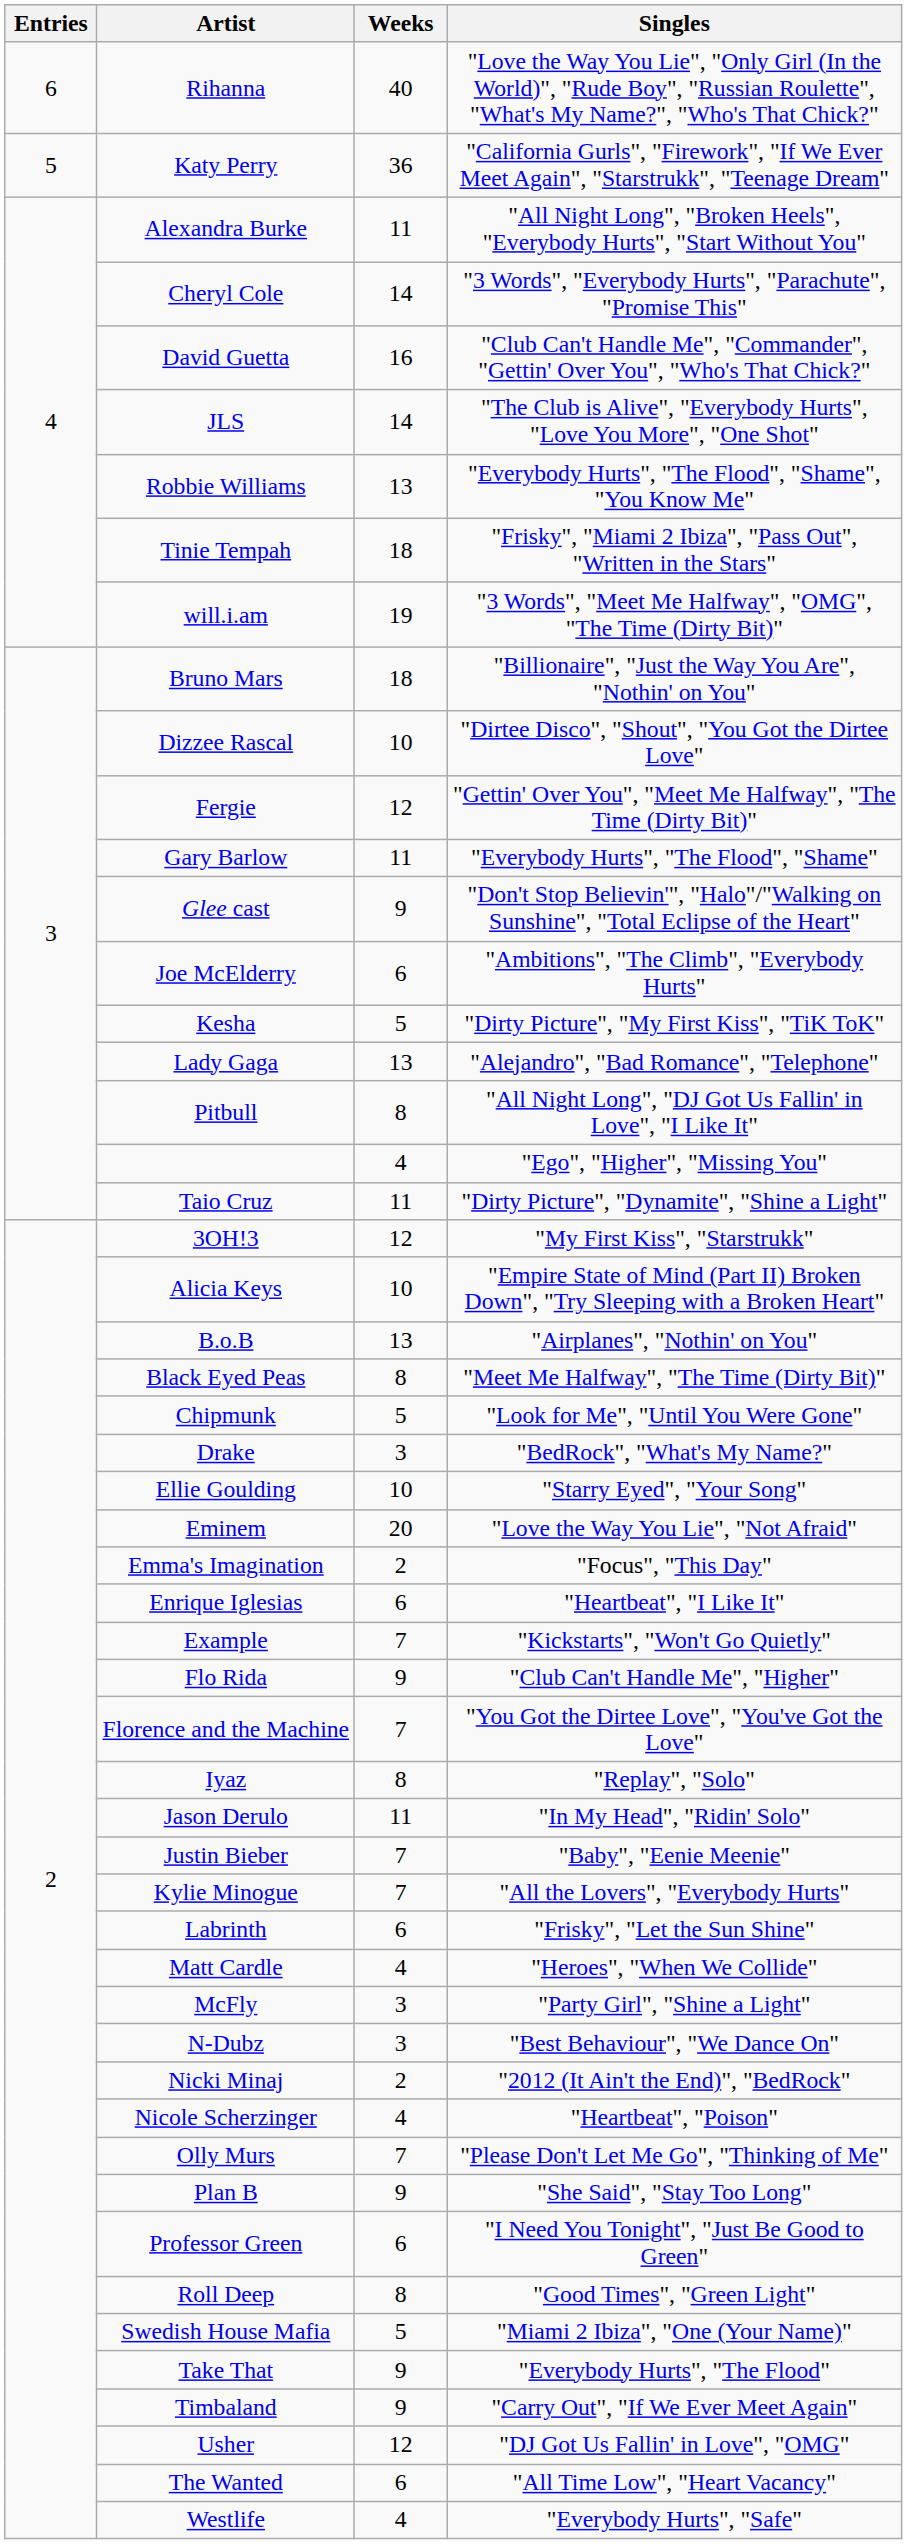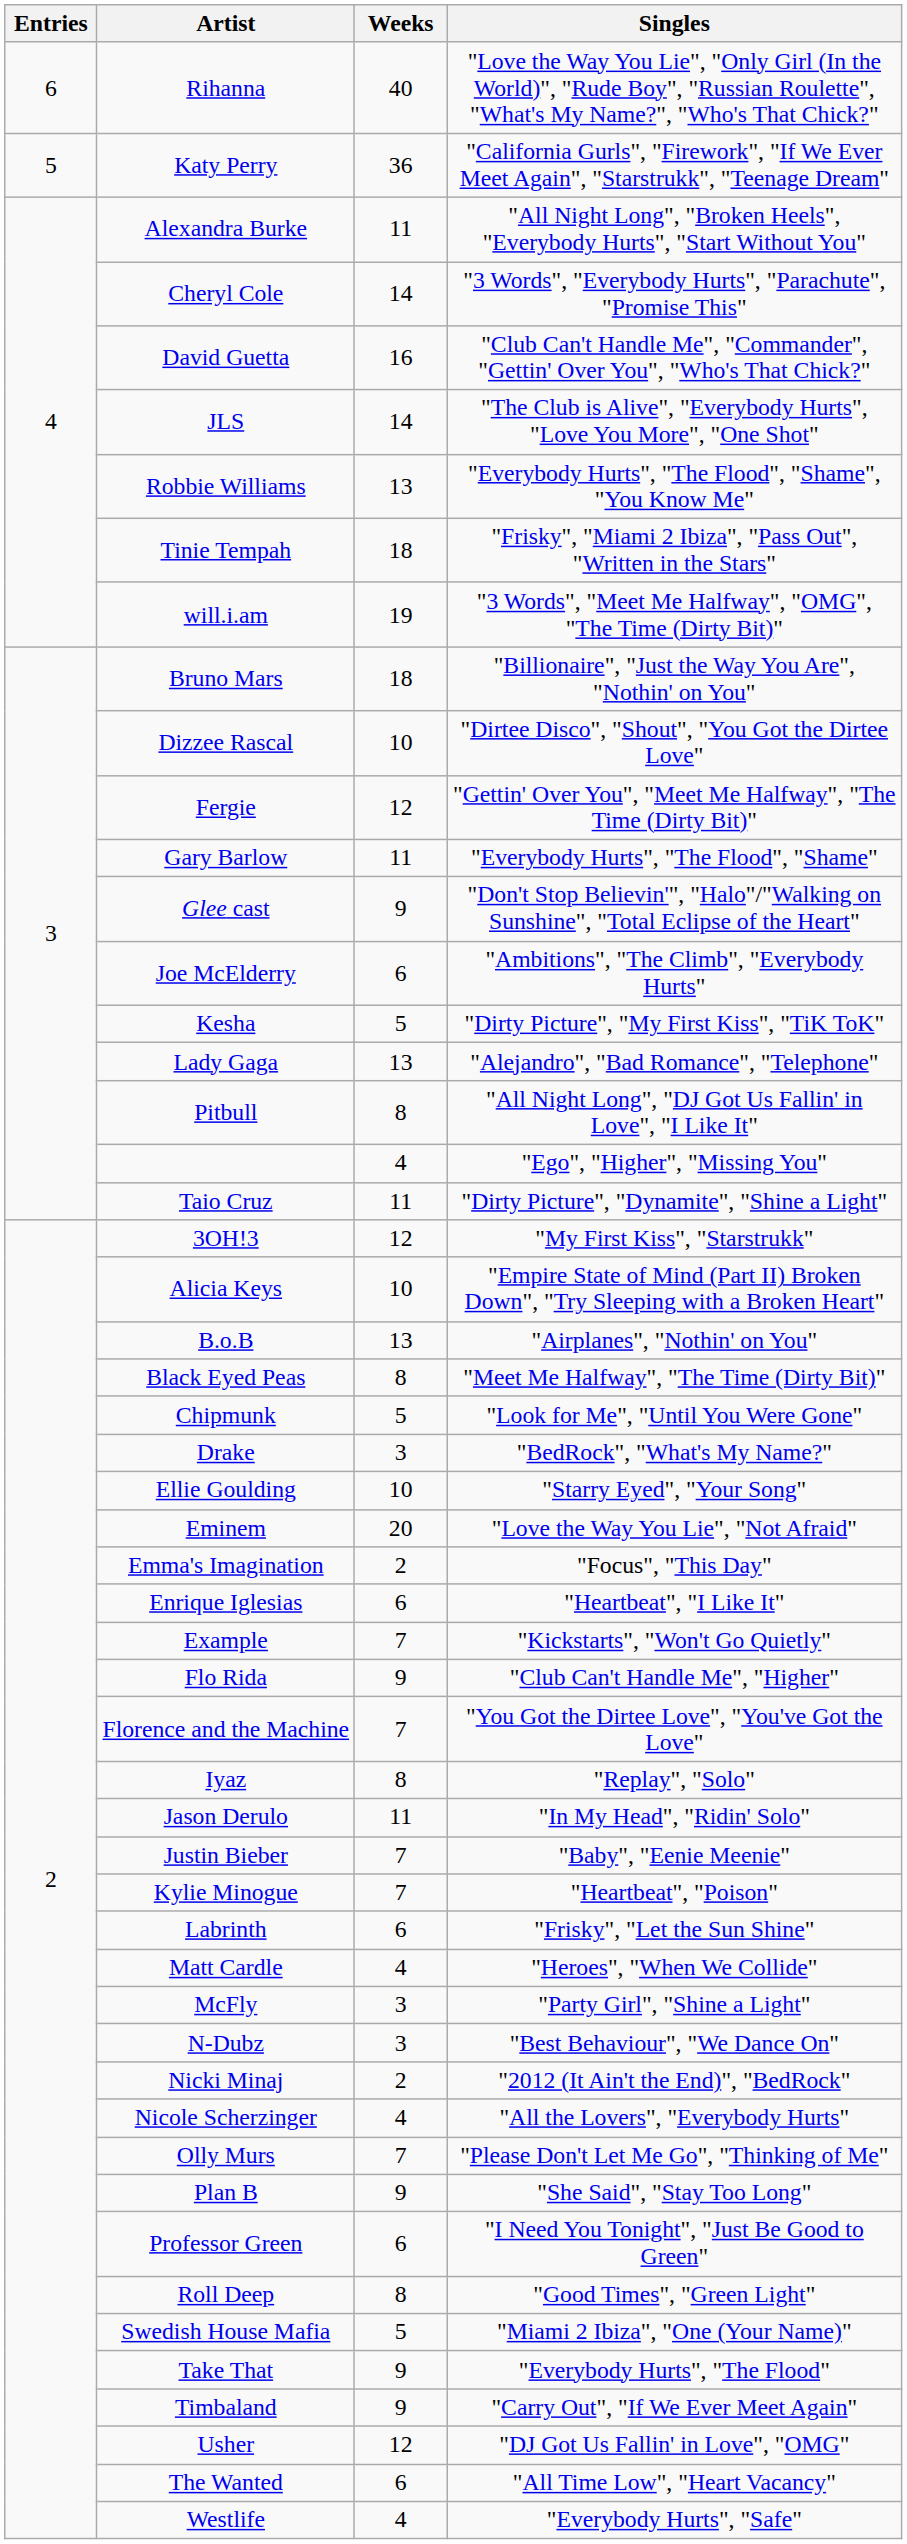 <table class="wikitable sortable" style="text-align: center;">
 <tr>
 <th scope="col" style="width:55px;" data-sort-type="number">Entries</th>
 <th scope="col" style="text-align:center;">Artist</th>
 <th scope="col" style="width:55px;" data-sort-type="number">Weeks</th>
 <th scope="col" style="width:300px;">Singles</th>
 </tr>
 <tr>
 <td rowspan="1" style="text-align:center">6</td>
 <td><a href='#'>Rihanna</a>  </td>
 <td>40</td>
 <td>"<a href='#'>Love the Way You Lie</a>", "<a href='#'>Only Girl (In the World)</a>", "<a href='#'>Rude Boy</a>", "<a href='#'>Russian Roulette</a>", "<a href='#'>What's My Name?</a>", "<a href='#'>Who's That Chick?</a>"</td>
 </tr>
 <tr>
 <td rowspan="1" style="text-align:center">5</td>
 <td><a href='#'>Katy Perry</a> </td>
 <td>36</td>
 <td>"<a href='#'>California Gurls</a>", "<a href='#'>Firework</a>", "<a href='#'>If We Ever Meet Again</a>", "<a href='#'>Starstrukk</a>", "<a href='#'>Teenage Dream</a>"</td>
 </tr>
 <tr>
 <td rowspan="7" style="text-align:center">4</td>
 <td><a href='#'>Alexandra Burke</a> </td>
 <td>11</td>
 <td>"<a href='#'>All Night Long</a>", "<a href='#'>Broken Heels</a>", "<a href='#'>Everybody Hurts</a>", "<a href='#'>Start Without You</a>"</td>
 </tr>
 <tr>
 <td><a href='#'>Cheryl Cole</a> </td>
 <td>14</td>
 <td>"<a href='#'>3 Words</a>", "<a href='#'>Everybody Hurts</a>", "<a href='#'>Parachute</a>", "<a href='#'>Promise This</a>"</td>
 </tr>
 <tr>
 <td><a href='#'>David Guetta</a> </td>
 <td>16</td>
 <td>"<a href='#'>Club Can't Handle Me</a>", "<a href='#'>Commander</a>", "<a href='#'>Gettin' Over You</a>", "<a href='#'>Who's That Chick?</a>"</td>
 </tr>
 <tr>
 <td><a href='#'>JLS</a> </td>
 <td>14</td>
 <td>"<a href='#'>The Club is Alive</a>", "<a href='#'>Everybody Hurts</a>", "<a href='#'>Love You More</a>", "<a href='#'>One Shot</a>"</td>
 </tr>
 <tr>
 <td><a href='#'>Robbie Williams</a> </td>
 <td>13</td>
 <td>"<a href='#'>Everybody Hurts</a>", "<a href='#'>The Flood</a>", "<a href='#'>Shame</a>", "<a href='#'>You Know Me</a>"</td>
 </tr>
 <tr>
 <td><a href='#'>Tinie Tempah</a> </td>
 <td>18</td>
 <td>"<a href='#'>Frisky</a>", "<a href='#'>Miami 2 Ibiza</a>", "<a href='#'>Pass Out</a>", "<a href='#'>Written in the Stars</a>"</td>
 </tr>
 <tr>
 <td><a href='#'>will.i.am</a> </td>
 <td>19</td>
 <td>"<a href='#'>3 Words</a>", "<a href='#'>Meet Me Halfway</a>", "<a href='#'>OMG</a>", "<a href='#'>The Time (Dirty Bit)</a>"</td>
 </tr>
 <tr>
 <td rowspan="11" style="text-align:center">3</td>
 <td><a href='#'>Bruno Mars</a> </td>
 <td>18</td>
 <td>"<a href='#'>Billionaire</a>", "<a href='#'>Just the Way You Are</a>", "<a href='#'>Nothin' on You</a>"</td>
 </tr>
 <tr>
 <td><a href='#'>Dizzee Rascal</a> </td>
 <td>10</td>
 <td>"<a href='#'>Dirtee Disco</a>", "<a href='#'>Shout</a>", "<a href='#'>You Got the Dirtee Love</a>"</td>
 </tr>
 <tr>
 <td><a href='#'>Fergie</a></td>
 <td>12</td>
 <td>"<a href='#'>Gettin' Over You</a>", "<a href='#'>Meet Me Halfway</a>", "<a href='#'>The Time (Dirty Bit)</a>"</td>
 </tr>
 <tr>
 <td><a href='#'>Gary Barlow</a> </td>
 <td>11</td>
 <td>"<a href='#'>Everybody Hurts</a>", "<a href='#'>The Flood</a>", "<a href='#'>Shame</a>"</td>
 </tr>
 <tr>
 <td><a href='#'><em>Glee</em> cast</a></td>
 <td>9</td>
 <td>"<a href='#'>Don't Stop Believin'</a>", "<a href='#'>Halo</a>"/"<a href='#'>Walking on Sunshine</a>", "<a href='#'>Total Eclipse of the Heart</a>"</td>
 </tr>
 <tr>
 <td><a href='#'>Joe McElderry</a> </td>
 <td>6</td>
 <td>"<a href='#'>Ambitions</a>", "<a href='#'>The Climb</a>", "<a href='#'>Everybody Hurts</a>"</td>
 </tr>
 <tr>
 <td><a href='#'>Kesha</a> </td>
 <td>5</td>
 <td>"<a href='#'>Dirty Picture</a>", "<a href='#'>My First Kiss</a>", "<a href='#'>TiK ToK</a>"</td>
 </tr>
 <tr>
 <td><a href='#'>Lady Gaga</a> </td>
 <td>13</td>
 <td>"<a href='#'>Alejandro</a>", "<a href='#'>Bad Romance</a>", "<a href='#'>Telephone</a>"</td>
 </tr>
 <tr>
 <td><a href='#'>Pitbull</a> </td>
 <td>8</td>
 <td>"<a href='#'>All Night Long</a>", "<a href='#'>DJ Got Us Fallin' in Love</a>", "<a href='#'>I Like It</a>"</td>
 </tr>
 <tr>
 <td></td>
 <td>4</td>
 <td>"<a href='#'>Ego</a>", "<a href='#'>Higher</a>", "<a href='#'>Missing You</a>"</td>
 </tr>
 <tr>
 <td><a href='#'>Taio Cruz</a> </td>
 <td>11</td>
 <td>"<a href='#'>Dirty Picture</a>", "<a href='#'>Dynamite</a>", "<a href='#'>Shine a Light</a>"</td>
 </tr>
 <tr>
 <td rowspan="33" style="text-align:center">2</td>
 <td><a href='#'>3OH!3</a></td>
 <td>12</td>
 <td>"<a href='#'>My First Kiss</a>", "<a href='#'>Starstrukk</a>"</td>
 </tr>
 <tr>
 <td><a href='#'>Alicia Keys</a></td>
 <td>10</td>
 <td>"<a href='#'>Empire State of Mind (Part II) Broken Down</a>", "<a href='#'>Try Sleeping with a Broken Heart</a>"</td>
 </tr>
 <tr>
 <td><a href='#'>B.o.B</a></td>
 <td>13</td>
 <td>"<a href='#'>Airplanes</a>", "<a href='#'>Nothin' on You</a>"</td>
 </tr>
 <tr>
 <td><a href='#'>Black Eyed Peas</a></td>
 <td>8</td>
 <td>"<a href='#'>Meet Me Halfway</a>", "<a href='#'>The Time (Dirty Bit)</a>"</td>
 </tr>
 <tr>
 <td><a href='#'>Chipmunk</a> </td>
 <td>5</td>
 <td>"<a href='#'>Look for Me</a>", "<a href='#'>Until You Were Gone</a>"</td>
 </tr>
 <tr>
 <td><a href='#'>Drake</a> </td>
 <td>3</td>
 <td>"<a href='#'>BedRock</a>", "<a href='#'>What's My Name?</a>"</td>
 </tr>
 <tr>
 <td><a href='#'>Ellie Goulding</a></td>
 <td>10</td>
 <td>"<a href='#'>Starry Eyed</a>", "<a href='#'>Your Song</a>"</td>
 </tr>
 <tr>
 <td><a href='#'>Eminem</a></td>
 <td>20</td>
 <td>"<a href='#'>Love the Way You Lie</a>", "<a href='#'>Not Afraid</a>"</td>
 </tr>
 <tr>
 <td><a href='#'>Emma's Imagination</a></td>
 <td>2</td>
 <td>"Focus", "<a href='#'>This Day</a>"</td>
 </tr>
 <tr>
 <td><a href='#'>Enrique Iglesias</a></td>
 <td>6</td>
 <td>"<a href='#'>Heartbeat</a>", "<a href='#'>I Like It</a>"</td>
 </tr>
 <tr>
 <td><a href='#'>Example</a></td>
 <td>7</td>
 <td>"<a href='#'>Kickstarts</a>", "<a href='#'>Won't Go Quietly</a>"</td>
 </tr>
 <tr>
 <td><a href='#'>Flo Rida</a> </td>
 <td>9</td>
 <td>"<a href='#'>Club Can't Handle Me</a>", "<a href='#'>Higher</a>"</td>
 </tr>
 <tr>
 <td><a href='#'>Florence and the Machine</a></td>
 <td>7</td>
 <td>"<a href='#'>You Got the Dirtee Love</a>", "<a href='#'>You've Got the Love</a>"</td>
 </tr>
 <tr>
 <td><a href='#'>Iyaz</a></td>
 <td>8</td>
 <td>"<a href='#'>Replay</a>", "<a href='#'>Solo</a>"</td>
 </tr>
 <tr>
 <td><a href='#'>Jason Derulo</a></td>
 <td>11</td>
 <td>"<a href='#'>In My Head</a>", "<a href='#'>Ridin' Solo</a>"</td>
 </tr>
 <tr>
 <td><a href='#'>Justin Bieber</a></td>
 <td>7</td>
 <td>"<a href='#'>Baby</a>", "<a href='#'>Eenie Meenie</a>"</td>
 </tr>
 <tr>
 <td><a href='#'>Kylie Minogue</a> </td>
 <td>7</td>
-<td>"<a href='#'>All the Lovers</a>", "<a href='#'>Everybody Hurts</a>"</td>
+<td>"<a href='#'>Heartbeat</a>", "<a href='#'>Poison</a>"</td>
 </tr>
 <tr>
 <td><a href='#'>Labrinth</a> </td>
 <td>6</td>
 <td>"<a href='#'>Frisky</a>", "<a href='#'>Let the Sun Shine</a>"</td>
 </tr>
 <tr>
 <td><a href='#'>Matt Cardle</a> </td>
 <td>4</td>
 <td>"<a href='#'>Heroes</a>", "<a href='#'>When We Collide</a>"</td>
 </tr>
 <tr>
 <td><a href='#'>McFly</a></td>
 <td>3</td>
 <td>"<a href='#'>Party Girl</a>", "<a href='#'>Shine a Light</a>"</td>
 </tr>
 <tr>
 <td><a href='#'>N-Dubz</a></td>
 <td>3</td>
 <td>"<a href='#'>Best Behaviour</a>", "<a href='#'>We Dance On</a>"</td>
 </tr>
 <tr>
 <td><a href='#'>Nicki Minaj</a> </td>
 <td>2</td>
 <td>"<a href='#'>2012 (It Ain't the End)</a>", "<a href='#'>BedRock</a>"</td>
 </tr>
 <tr>
 <td><a href='#'>Nicole Scherzinger</a> </td>
 <td>4</td>
-<td>"<a href='#'>Heartbeat</a>", "<a href='#'>Poison</a>"</td>
+<td>"<a href='#'>All the Lovers</a>", "<a href='#'>Everybody Hurts</a>"</td>
 </tr>
 <tr>
 <td><a href='#'>Olly Murs</a></td>
 <td>7</td>
 <td>"<a href='#'>Please Don't Let Me Go</a>", "<a href='#'>Thinking of Me</a>"</td>
 </tr>
 <tr>
 <td><a href='#'>Plan B</a></td>
 <td>9</td>
 <td>"<a href='#'>She Said</a>", "<a href='#'>Stay Too Long</a>"</td>
 </tr>
 <tr>
 <td><a href='#'>Professor Green</a></td>
 <td>6</td>
 <td>"<a href='#'>I Need You Tonight</a>", "<a href='#'>Just Be Good to Green</a>"</td>
 </tr>
 <tr>
 <td><a href='#'>Roll Deep</a></td>
 <td>8</td>
 <td>"<a href='#'>Good Times</a>", "<a href='#'>Green Light</a>"</td>
 </tr>
 <tr>
 <td><a href='#'>Swedish House Mafia</a></td>
 <td>5</td>
 <td>"<a href='#'>Miami 2 Ibiza</a>", "<a href='#'>One (Your Name)</a>"</td>
 </tr>
 <tr>
 <td><a href='#'>Take That</a> </td>
 <td>9</td>
 <td>"<a href='#'>Everybody Hurts</a>", "<a href='#'>The Flood</a>"</td>
 </tr>
 <tr>
 <td><a href='#'>Timbaland</a></td>
 <td>9</td>
 <td>"<a href='#'>Carry Out</a>", "<a href='#'>If We Ever Meet Again</a>"</td>
 </tr>
 <tr>
 <td><a href='#'>Usher</a></td>
 <td>12</td>
 <td>"<a href='#'>DJ Got Us Fallin' in Love</a>", "<a href='#'>OMG</a>"</td>
 </tr>
 <tr>
 <td><a href='#'>The Wanted</a></td>
 <td>6</td>
 <td>"<a href='#'>All Time Low</a>", "<a href='#'>Heart Vacancy</a>"</td>
 </tr>
 <tr>
 <td><a href='#'>Westlife</a> </td>
 <td>4</td>
 <td>"<a href='#'>Everybody Hurts</a>", "<a href='#'>Safe</a>"</td>
 </tr>
 </table>
